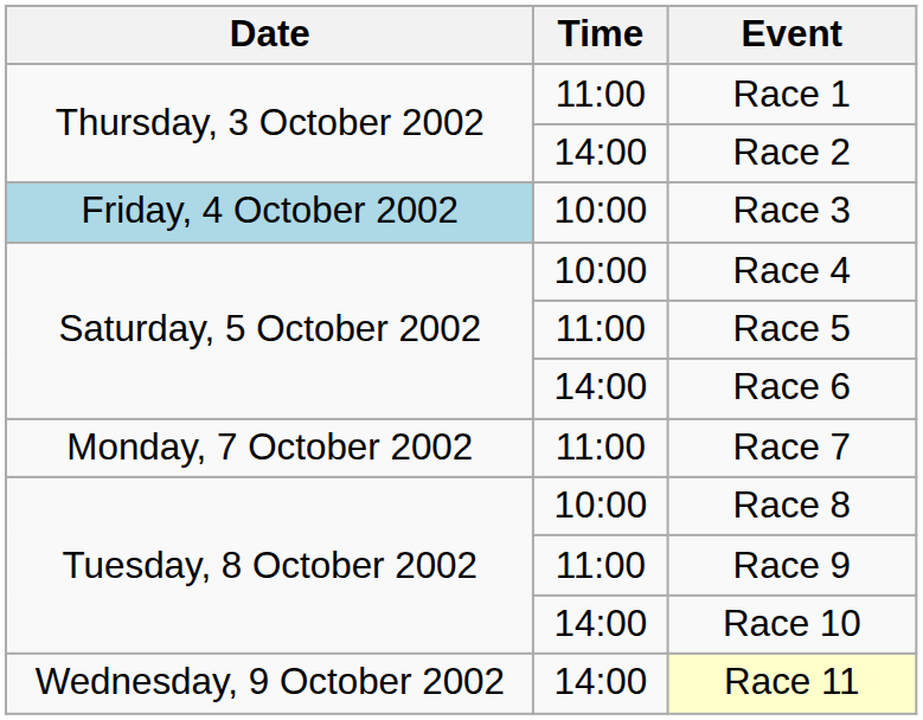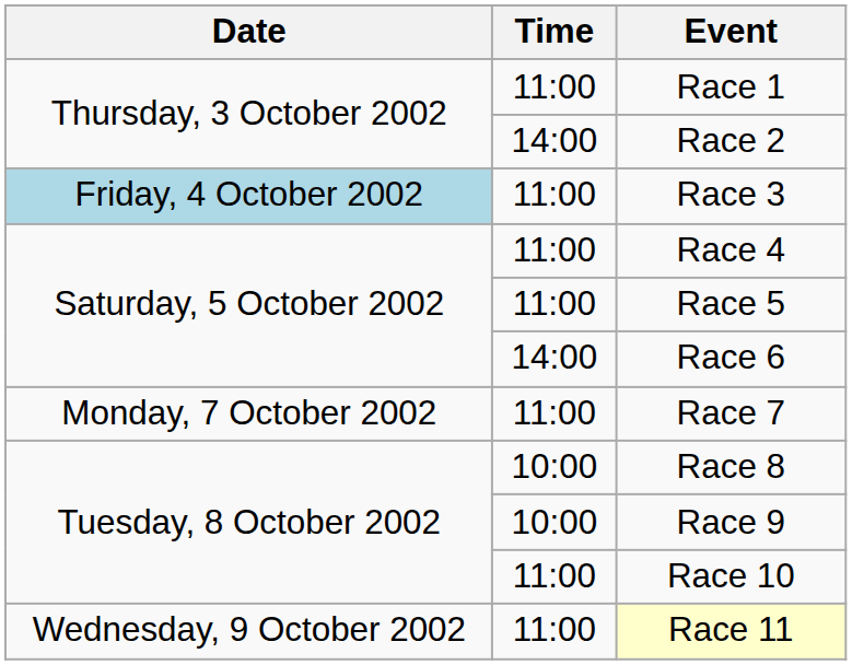 <table class = "wikitable" style="text-align:center;">
 <tr>
 <th width=220>Date</th>
 <th width=50>Time</th>
 <th width=100>Event</th>
 </tr>
 <tr>
 <td rowspan=2>Thursday, 3 October 2002</td>
 <td>11:00</td>
 <td>Race 1</td>
 </tr>
 <tr>
 <td>14:00</td>
 <td>Race 2</td>
 </tr>
 <tr>
 <td style="background: lightblue;">Friday, 4 October 2002</td>
-<td>10:00</td>
+<td>11:00</td>
 <td>Race 3</td>
 </tr>
 <tr>
 <td rowspan=3>Saturday, 5 October 2002</td>
-<td>10:00</td>
+<td>11:00</td>
 <td>Race 4</td>
 </tr>
 <tr>
 <td>11:00</td>
 <td>Race 5</td>
 </tr>
 <tr>
 <td>14:00</td>
 <td>Race 6</td>
 </tr>
 <tr>
 <td>Monday, 7 October 2002</td>
 <td>11:00</td>
 <td>Race 7</td>
 </tr>
 <tr>
 <td rowspan=3>Tuesday, 8 October 2002</td>
 <td>10:00</td>
 <td>Race 8</td>
 </tr>
 <tr>
-<td>11:00</td>
+<td>10:00</td>
 <td>Race 9</td>
 </tr>
 <tr>
-<td>14:00</td>
+<td>11:00</td>
 <td>Race 10</td>
 </tr>
 <tr>
 <td>Wednesday, 9 October 2002</td>
-<td>14:00</td>
+<td>11:00</td>
 <td bgcolor=ffffcc>Race 11</td>
 </tr>
 </table>
